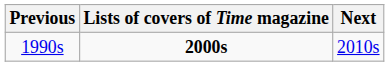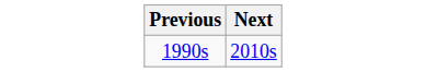 <table class="wikitable" style="margin: 0 auto;">
 <tr>
 <th>Previous</th>
-<th>Lists of covers of <em>Time</em> magazine</th>
 <th>Next</th>
 </tr>
 <tr>
 <td style="text-align:center;"><a href='#'>1990s</a></td>
-<td style="text-align:center;"><strong>2000s</strong></td>
 <td style="text-align:center;"><a href='#'>2010s</a></td>
 </tr>
 </table>
